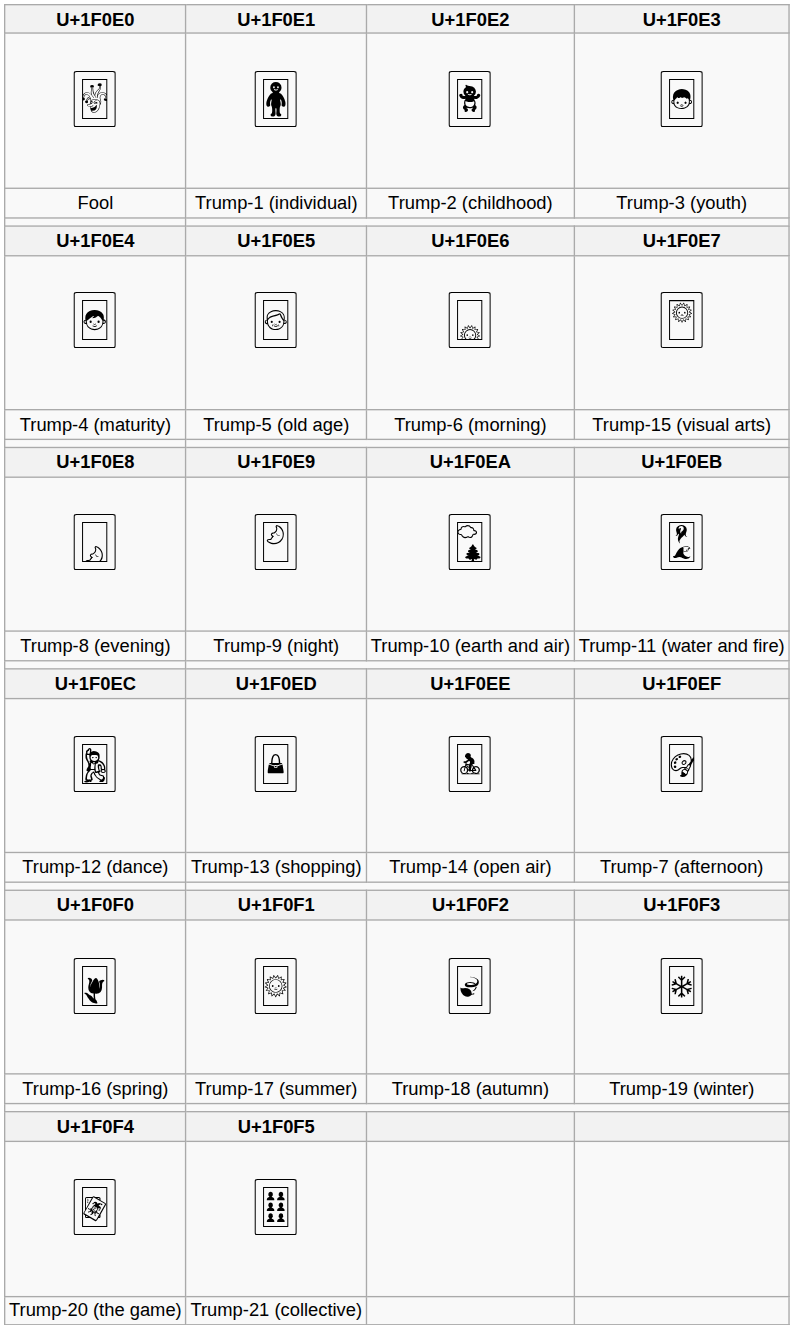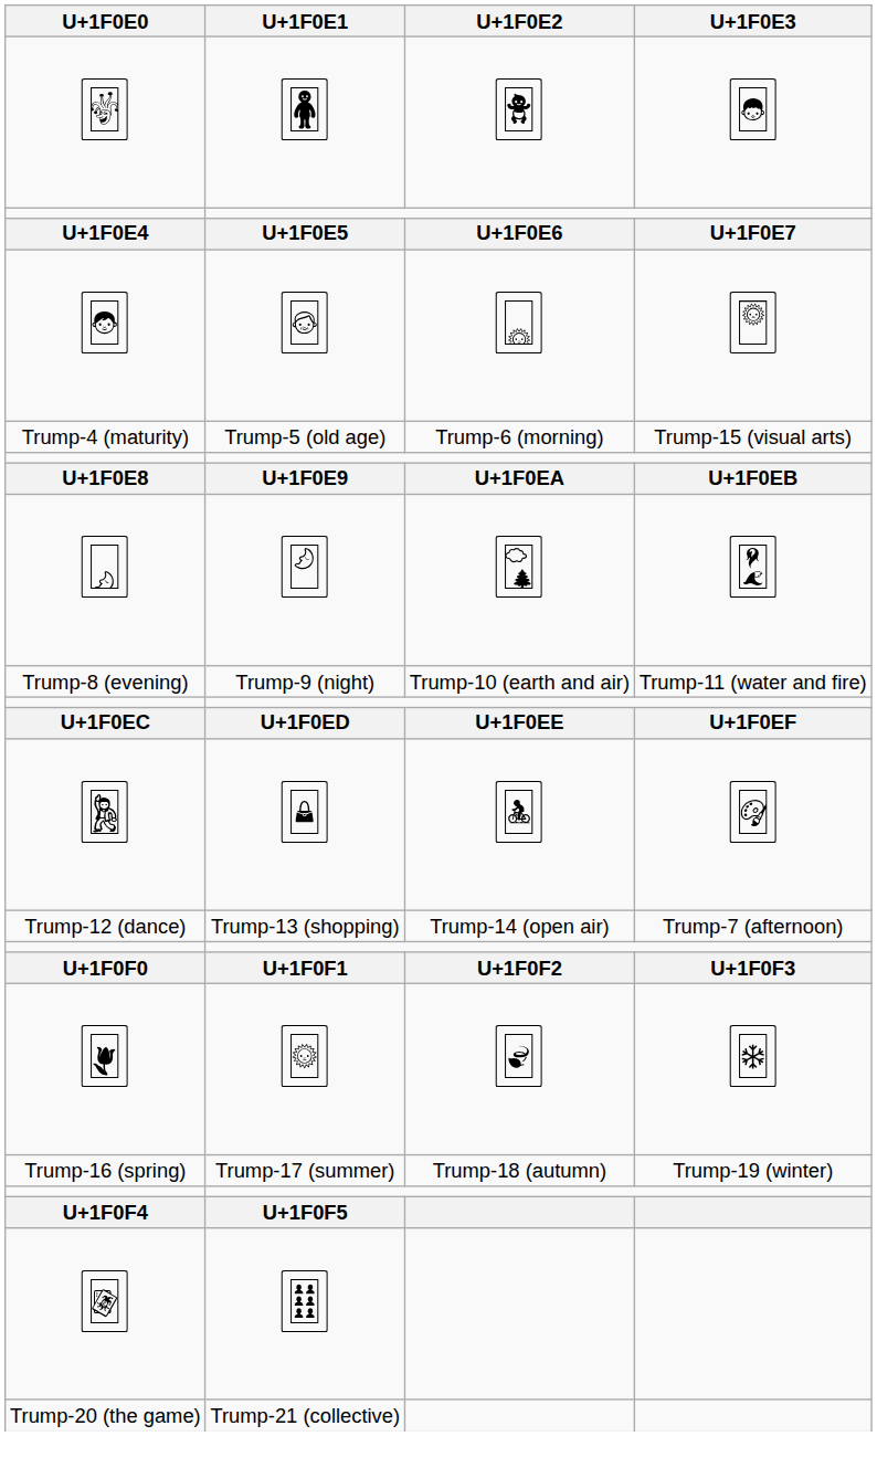 <table class="wikitable" style="text-align:center; font-size:85%;">
 <tr>
 <th>U+1F0E0</th>
 <th>U+1F0E1</th>
 <th>U+1F0E2</th>
 <th>U+1F0E3</th>
 </tr>
 <tr style="font-size:400%;">
 <td>🃠</td>
 <td>🃡</td>
 <td>🃢</td>
 <td>🃣</td>
-</tr>
-<tr>
-<td>Fool</td>
-<td>Trump-1 (individual)</td>
-<td>Trump-2 (childhood)</td>
-<td>Trump-3 (youth)</td>
 </tr>
 <tr>
 <td></td>
 </tr>
 <tr>
 <th>U+1F0E4</th>
 <th>U+1F0E5</th>
 <th>U+1F0E6</th>
 <th>U+1F0E7</th>
 </tr>
 <tr style="font-size:400%;">
 <td>🃤</td>
 <td>🃥</td>
 <td>🃦</td>
 <td>🃧</td>
 </tr>
 <tr>
 <td>Trump-4 (maturity)</td>
 <td>Trump-5 (old age)</td>
 <td>Trump-6 (morning)</td>
 <td>Trump-15 (visual arts)</td>
 </tr>
 <tr>
 <td></td>
 </tr>
 <tr>
 <th>U+1F0E8</th>
 <th>U+1F0E9</th>
 <th>U+1F0EA</th>
 <th>U+1F0EB</th>
 </tr>
 <tr style="font-size:400%;">
 <td>🃨</td>
 <td>🃩</td>
 <td>🃪</td>
 <td>🃫</td>
 </tr>
 <tr>
 <td>Trump-8 (evening)</td>
 <td>Trump-9 (night)</td>
 <td>Trump-10 (earth and air)</td>
 <td>Trump-11 (water and fire)</td>
 </tr>
 <tr>
 <td></td>
 </tr>
 <tr>
 <th>U+1F0EC</th>
 <th>U+1F0ED</th>
 <th>U+1F0EE</th>
 <th>U+1F0EF</th>
 </tr>
 <tr style="font-size:400%;">
 <td>🃬</td>
 <td>🃭</td>
 <td>🃮</td>
 <td>🃯</td>
 </tr>
 <tr>
 <td>Trump-12 (dance)</td>
 <td>Trump-13 (shopping)</td>
 <td>Trump-14 (open air)</td>
 <td>Trump-7 (afternoon)</td>
 </tr>
 <tr>
 <td></td>
 </tr>
 <tr>
 <th>U+1F0F0</th>
 <th>U+1F0F1</th>
 <th>U+1F0F2</th>
 <th>U+1F0F3</th>
 </tr>
 <tr style="font-size:400%;">
 <td>🃰</td>
 <td>🃱</td>
 <td>🃲</td>
 <td>🃳</td>
 </tr>
 <tr>
 <td>Trump-16 (spring)</td>
 <td>Trump-17 (summer)</td>
 <td>Trump-18 (autumn)</td>
 <td>Trump-19 (winter)</td>
 </tr>
 <tr>
 <td></td>
 </tr>
 <tr>
 <th>U+1F0F4</th>
 <th>U+1F0F5</th>
 <th></th>
 <th></th>
 </tr>
 <tr style="font-size:400%;">
 <td>🃴</td>
 <td>🃵</td>
 <td></td>
 <td></td>
 </tr>
 <tr>
 <td>Trump-20 (the game)</td>
 <td>Trump-21 (collective)</td>
 <td></td>
 <td></td>
 </tr>
 <tr>
 </tr>
 </table>
